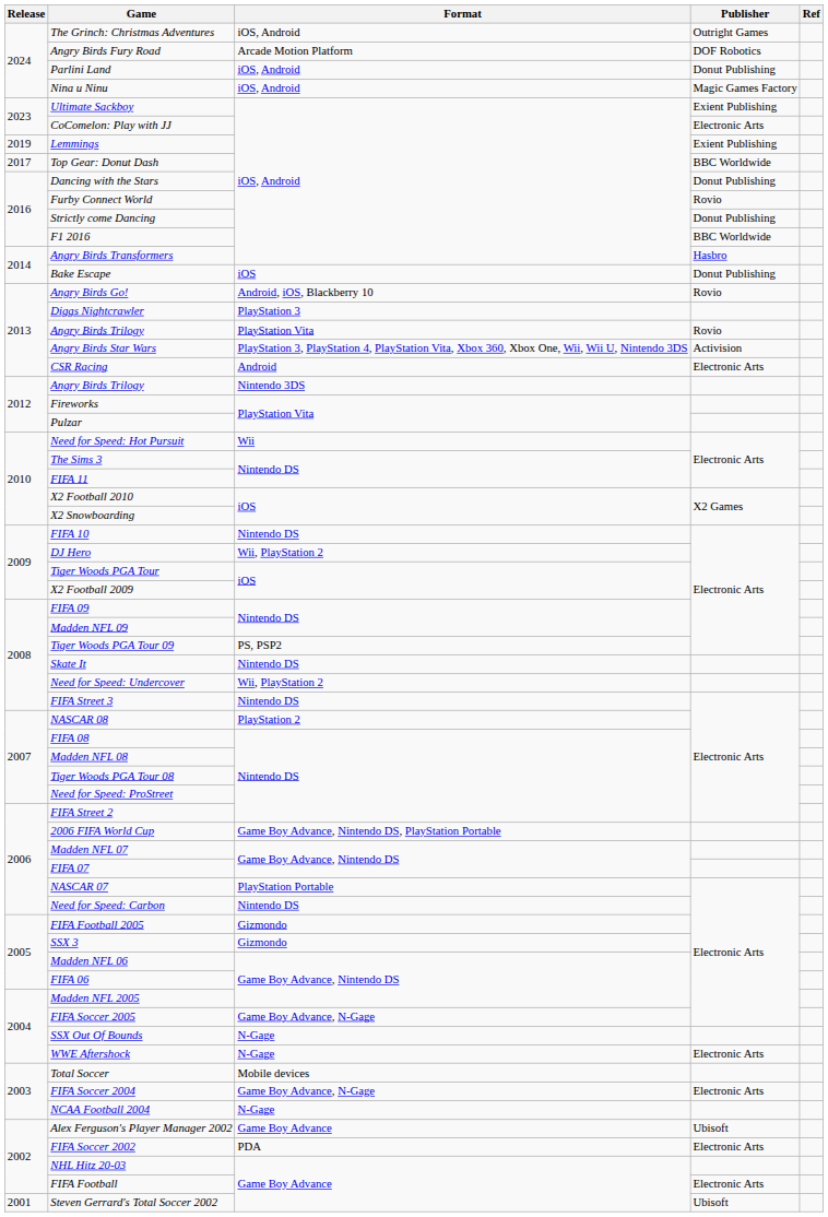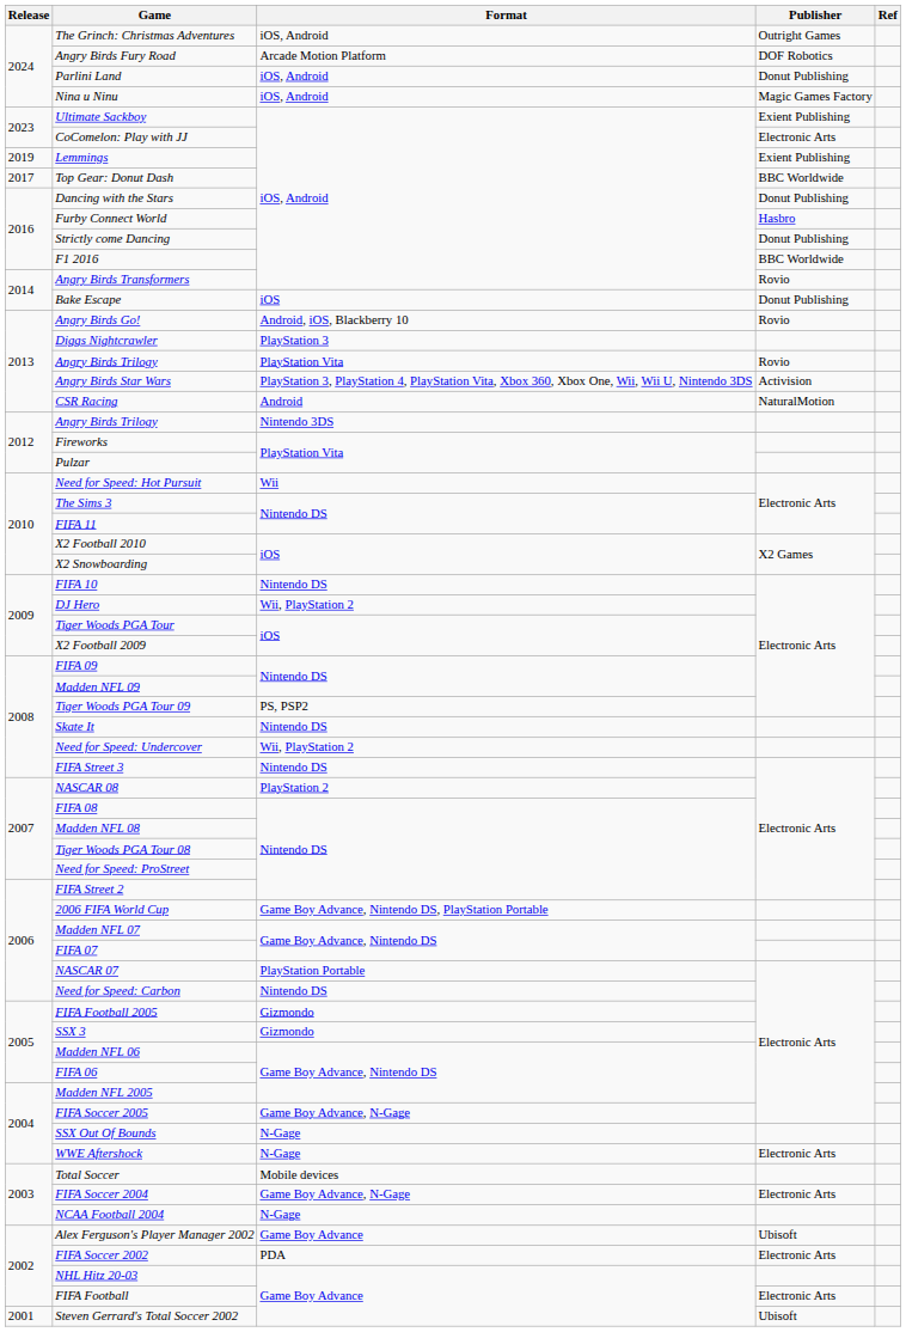 <table class="wikitable sortable">
 <tr>
 <th>Release</th>
 <th>Game</th>
 <th>Format</th>
 <th>Publisher</th>
 <th>Ref</th>
 </tr>
 <tr>
 <td rowspan="4">2024</td>
 <td><em>The Grinch: Christmas Adventures</em></td>
 <td>iOS, Android</td>
 <td>Outright Games</td>
 <td></td>
 </tr>
 <tr>
 <td><em>Angry Birds Fury Road</em></td>
 <td>Arcade Motion Platform</td>
 <td>DOF Robotics</td>
 <td></td>
 </tr>
 <tr>
 <td><em>Parlini Land</em></td>
 <td><a href='#'>iOS</a>, <a href='#'>Android</a></td>
 <td>Donut Publishing</td>
 <td></td>
 </tr>
 <tr>
 <td><em>Nina u Ninu</em></td>
 <td><a href='#'>iOS</a>, <a href='#'>Android</a></td>
 <td>Magic Games Factory</td>
 <td></td>
 </tr>
 <tr>
 <td rowspan="2">2023</td>
 <td><em><a href='#'>Ultimate Sackboy</a></em></td>
 <td rowspan="9"><a href='#'>iOS</a>, <a href='#'>Android</a></td>
 <td>Exient Publishing</td>
 <td></td>
 </tr>
 <tr>
 <td><em>CoComelon: Play with JJ</em></td>
 <td>Electronic Arts</td>
 <td></td>
 </tr>
 <tr>
 <td>2019</td>
 <td><em><a href='#'>Lemmings</a></em></td>
 <td>Exient Publishing</td>
 <td></td>
 </tr>
 <tr>
 <td>2017</td>
 <td><em>Top Gear: Donut Dash</em></td>
 <td>BBC Worldwide</td>
 <td></td>
 </tr>
 <tr>
 <td rowspan="4">2016</td>
 <td><em>Dancing with the Stars</em></td>
 <td>Donut Publishing</td>
 <td></td>
 </tr>
 <tr>
 <td><em>Furby Connect World</em></td>
-<td>Rovio</td>
+<td><a href='#'>Hasbro</a></td>
 <td></td>
 </tr>
 <tr>
 <td><em>Strictly come Dancing</em></td>
 <td>Donut Publishing</td>
 <td></td>
 </tr>
 <tr>
 <td><em>F1 2016</em></td>
 <td>BBC Worldwide</td>
 <td></td>
 </tr>
 <tr>
 <td rowspan="2">2014</td>
 <td><em><a href='#'>Angry Birds Transformers</a></em></td>
-<td><a href='#'>Hasbro</a></td>
+<td>Rovio</td>
 <td></td>
 </tr>
 <tr>
 <td><em>Bake Escape</em></td>
 <td><a href='#'>iOS</a></td>
 <td>Donut Publishing</td>
 <td></td>
 </tr>
 <tr>
 <td rowspan="5">2013</td>
 <td><em><a href='#'>Angry Birds Go!</a></em></td>
 <td><a href='#'>Android</a>, <a href='#'>iOS</a>, Blackberry 10</td>
 <td>Rovio</td>
 <td></td>
 </tr>
 <tr>
 <td><em><a href='#'>Diggs Nightcrawler</a></em></td>
 <td><a href='#'>PlayStation 3</a></td>
 <td></td>
 <td></td>
 </tr>
 <tr>
 <td><em><a href='#'>Angry Birds Trilogy</a></em></td>
 <td><a href='#'>PlayStation Vita</a></td>
 <td>Rovio</td>
 <td></td>
 </tr>
 <tr>
 <td><em><a href='#'>Angry Birds Star Wars</a></em></td>
 <td><a href='#'>PlayStation 3</a>, <a href='#'>PlayStation 4</a>, <a href='#'>PlayStation Vita</a>, <a href='#'>Xbox 360</a>, Xbox One, <a href='#'>Wii</a>, <a href='#'>Wii U</a>, <a href='#'>Nintendo 3DS</a></td>
 <td>Activision</td>
 <td></td>
 </tr>
 <tr>
 <td><em><a href='#'>CSR Racing</a></em></td>
 <td><a href='#'>Android</a></td>
-<td>Electronic Arts</td>
+<td>NaturalMotion</td>
 <td></td>
 </tr>
 <tr>
 <td rowspan="3">2012</td>
 <td><em><a href='#'>Angry Birds Trilogy</a></em></td>
 <td><a href='#'>Nintendo 3DS</a></td>
 <td></td>
 <td></td>
 </tr>
 <tr>
 <td><em>Fireworks</em></td>
 <td rowspan="2"><a href='#'>PlayStation Vita</a></td>
 <td></td>
 <td></td>
 </tr>
 <tr>
 <td><em>Pulzar</em></td>
 <td></td>
 <td></td>
 </tr>
 <tr>
 <td rowspan="5">2010</td>
 <td><em><a href='#'>Need for Speed: Hot Pursuit</a></em></td>
 <td><a href='#'>Wii</a></td>
 <td rowspan="3">Electronic Arts</td>
 <td></td>
 </tr>
 <tr>
 <td><em><a href='#'>The Sims 3</a></em></td>
 <td rowspan="2"><a href='#'>Nintendo DS</a></td>
 <td></td>
 </tr>
 <tr>
 <td><em><a href='#'>FIFA 11</a></em></td>
 <td></td>
 </tr>
 <tr>
 <td><em>X2 Football 2010</em></td>
 <td rowspan="2"><a href='#'>iOS</a></td>
 <td rowspan="2">X2 Games</td>
 <td></td>
 </tr>
 <tr>
 <td><em>X2 Snowboarding</em></td>
 <td></td>
 </tr>
 <tr>
 <td rowspan="4">2009</td>
 <td><em><a href='#'>FIFA 10</a></em></td>
 <td><a href='#'>Nintendo DS</a></td>
 <td rowspan="7">Electronic Arts</td>
 <td></td>
 </tr>
 <tr>
 <td><em><a href='#'>DJ Hero</a></em></td>
 <td><a href='#'>Wii</a>, <a href='#'>PlayStation 2</a></td>
 <td></td>
 </tr>
 <tr>
 <td><em><a href='#'>Tiger Woods PGA Tour</a></em></td>
 <td rowspan="2"><a href='#'>iOS</a></td>
 <td></td>
 </tr>
 <tr>
 <td><em>X2 Football 2009</em></td>
 <td></td>
 </tr>
 <tr>
 <td rowspan="6">2008</td>
 <td><em><a href='#'>FIFA 09</a></em></td>
 <td rowspan="2"><a href='#'>Nintendo DS</a></td>
 <td></td>
 </tr>
 <tr>
 <td><em><a href='#'>Madden NFL 09</a></em></td>
 <td></td>
 </tr>
 <tr>
 <td><em><a href='#'>Tiger Woods PGA Tour 09</a></em></td>
 <td>PS, PSP2</td>
 <td></td>
 </tr>
 <tr>
 <td><em><a href='#'>Skate It</a></em></td>
 <td><a href='#'>Nintendo DS</a></td>
 <td></td>
 <td></td>
 </tr>
 <tr>
 <td><em><a href='#'>Need for Speed: Undercover</a></em></td>
 <td><a href='#'>Wii</a>, <a href='#'>PlayStation 2</a></td>
 <td></td>
 <td></td>
 </tr>
 <tr>
 <td><em><a href='#'>FIFA Street 3</a></em></td>
 <td><a href='#'>Nintendo DS</a></td>
 <td rowspan="7">Electronic Arts</td>
 <td></td>
 </tr>
 <tr>
 <td rowspan="5">2007</td>
 <td><em><a href='#'>NASCAR 08</a></em></td>
 <td><a href='#'>PlayStation 2</a></td>
 <td></td>
 </tr>
 <tr>
 <td><em><a href='#'>FIFA 08</a></em></td>
 <td rowspan="5"><a href='#'>Nintendo DS</a></td>
 <td></td>
 </tr>
 <tr>
 <td><em><a href='#'>Madden NFL 08</a></em></td>
 <td></td>
 </tr>
 <tr>
 <td><em><a href='#'>Tiger Woods PGA Tour 08</a></em></td>
 <td></td>
 </tr>
 <tr>
 <td><em><a href='#'>Need for Speed: ProStreet</a></em></td>
 <td></td>
 </tr>
 <tr>
 <td rowspan="6">2006</td>
 <td><em><a href='#'>FIFA Street 2</a></em></td>
 <td></td>
 </tr>
 <tr>
 <td><em><a href='#'>2006 FIFA World Cup</a></em></td>
 <td><a href='#'>Game Boy Advance</a>, <a href='#'>Nintendo DS</a>, <a href='#'>PlayStation Portable</a></td>
 <td></td>
 <td></td>
 </tr>
 <tr>
 <td><em><a href='#'>Madden NFL 07</a></em></td>
 <td rowspan="2"><a href='#'>Game Boy Advance</a>, <a href='#'>Nintendo DS</a></td>
 <td></td>
 <td></td>
 </tr>
 <tr>
 <td><em><a href='#'>FIFA 07</a></em></td>
 <td></td>
 <td></td>
 </tr>
 <tr>
 <td><em><a href='#'>NASCAR 07</a></em> </td>
 <td><a href='#'>PlayStation Portable</a></td>
 <td rowspan="8">Electronic Arts</td>
 <td></td>
 </tr>
 <tr>
 <td><em><a href='#'>Need for Speed: Carbon</a></em></td>
 <td><a href='#'>Nintendo DS</a></td>
 <td></td>
 </tr>
 <tr>
 <td rowspan="4">2005</td>
 <td><em><a href='#'>FIFA Football 2005</a></em></td>
 <td><a href='#'>Gizmondo</a></td>
 <td></td>
 </tr>
 <tr>
 <td><em><a href='#'>SSX 3</a></em></td>
 <td><a href='#'>Gizmondo</a></td>
 <td></td>
 </tr>
 <tr>
 <td><em><a href='#'>Madden NFL 06</a></em></td>
 <td rowspan="3"><a href='#'>Game Boy Advance</a>, <a href='#'>Nintendo DS</a></td>
 <td></td>
 </tr>
 <tr>
 <td><em><a href='#'>FIFA 06</a></em></td>
 <td></td>
 </tr>
 <tr>
 <td rowspan="4">2004</td>
 <td><em><a href='#'>Madden NFL 2005</a></em></td>
 <td></td>
 </tr>
 <tr>
 <td><em><a href='#'>FIFA Soccer 2005</a></em></td>
 <td><a href='#'>Game Boy Advance</a>, <a href='#'>N-Gage</a></td>
 <td></td>
 </tr>
 <tr>
 <td><em><a href='#'>SSX Out Of Bounds</a></em></td>
 <td><a href='#'>N-Gage</a></td>
 <td></td>
 <td></td>
 </tr>
 <tr>
 <td><em><a href='#'>WWE Aftershock</a></em></td>
 <td><a href='#'>N-Gage</a></td>
 <td>Electronic Arts</td>
 <td></td>
 </tr>
 <tr>
 <td rowspan="3">2003</td>
 <td><em>Total Soccer</em></td>
 <td>Mobile devices</td>
 <td></td>
 <td></td>
 </tr>
 <tr>
 <td><em><a href='#'>FIFA Soccer 2004</a></em></td>
 <td><a href='#'>Game Boy Advance</a>, <a href='#'>N-Gage</a></td>
 <td>Electronic Arts</td>
 <td></td>
 </tr>
 <tr>
 <td><em><a href='#'>NCAA Football 2004</a></em></td>
 <td><a href='#'>N-Gage</a></td>
 <td></td>
 <td></td>
 </tr>
 <tr>
 <td rowspan="4">2002</td>
 <td><em>Alex Ferguson's Player Manager 2002</em></td>
 <td><a href='#'>Game Boy Advance</a></td>
 <td>Ubisoft</td>
 <td></td>
 </tr>
 <tr>
 <td><em><a href='#'>FIFA Soccer 2002</a></em></td>
 <td>PDA</td>
 <td>Electronic Arts</td>
 <td></td>
 </tr>
 <tr>
 <td><em><a href='#'>NHL Hitz 20-03</a></em></td>
 <td rowspan="3"><a href='#'>Game Boy Advance</a></td>
 <td></td>
 <td></td>
 </tr>
 <tr>
 <td><em>FIFA Football</em></td>
 <td>Electronic Arts</td>
 <td></td>
 </tr>
 <tr>
 <td>2001</td>
 <td><em>Steven Gerrard's Total Soccer 2002</em></td>
 <td>Ubisoft</td>
 <td></td>
 </tr>
 </table>
